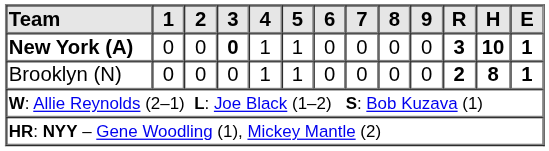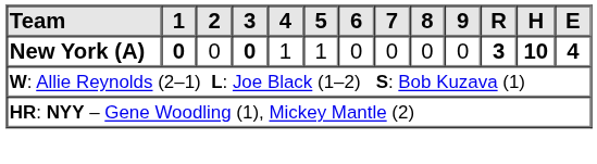 <table border=1 cellspacing=0 width=425 style="margin-left:3em;">
 <tr style="text-align:center; background-color:#e6e6e6;">
 <th align=left width=125>Team</th>
 <th width=25>1</th>
 <th width=25>2</th>
 <th width=25>3</th>
 <th width=25>4</th>
 <th width=25>5</th>
 <th width=25>6</th>
 <th width=25>7</th>
 <th width=25>8</th>
 <th width=25>9</th>
 <th width=25>R</th>
 <th width=25>H</th>
 <th width=25>E</th>
 </tr>
 <tr style="text-align:center;">
 <td align=left><strong>New York (A)</strong></td>
-<td>0</td>
+<td><strong>0</strong></td>
 <td>0</td>
 <td><strong>0</strong></td>
 <td>1</td>
 <td>1</td>
 <td>0</td>
 <td>0</td>
 <td>0</td>
 <td>0</td>
 <td><strong>3</strong></td>
 <td><strong>10</strong></td>
-<td><strong>1</strong></td>
-</tr>
-<tr style="text-align:center;">
-<td align=left>Brooklyn (N)</td>
-<td>0</td>
-<td>0</td>
-<td>0</td>
-<td>1</td>
-<td>1</td>
-<td>0</td>
-<td>0</td>
-<td>0</td>
-<td>0</td>
-<td><strong>2</strong></td>
-<td><strong>8</strong></td>
-<td><strong>1</strong></td>
+<td><strong>4</strong></td>
 </tr>
 <tr style="text-align:left;">
 <td colspan=13><small><strong>W</strong>: <a href='#'>Allie Reynolds</a> (2–1)  <strong>L</strong>: <a href='#'>Joe Black</a> (1–2)   <strong>S</strong>: <a href='#'>Bob Kuzava</a> (1)</small></td>
 </tr>
 <tr style="text-align:left;">
 <td colspan=13><small><strong>HR</strong>: <strong>NYY</strong> – <a href='#'>Gene Woodling</a> (1), <a href='#'>Mickey Mantle</a> (2)</small></td>
 </tr>
 </table>
